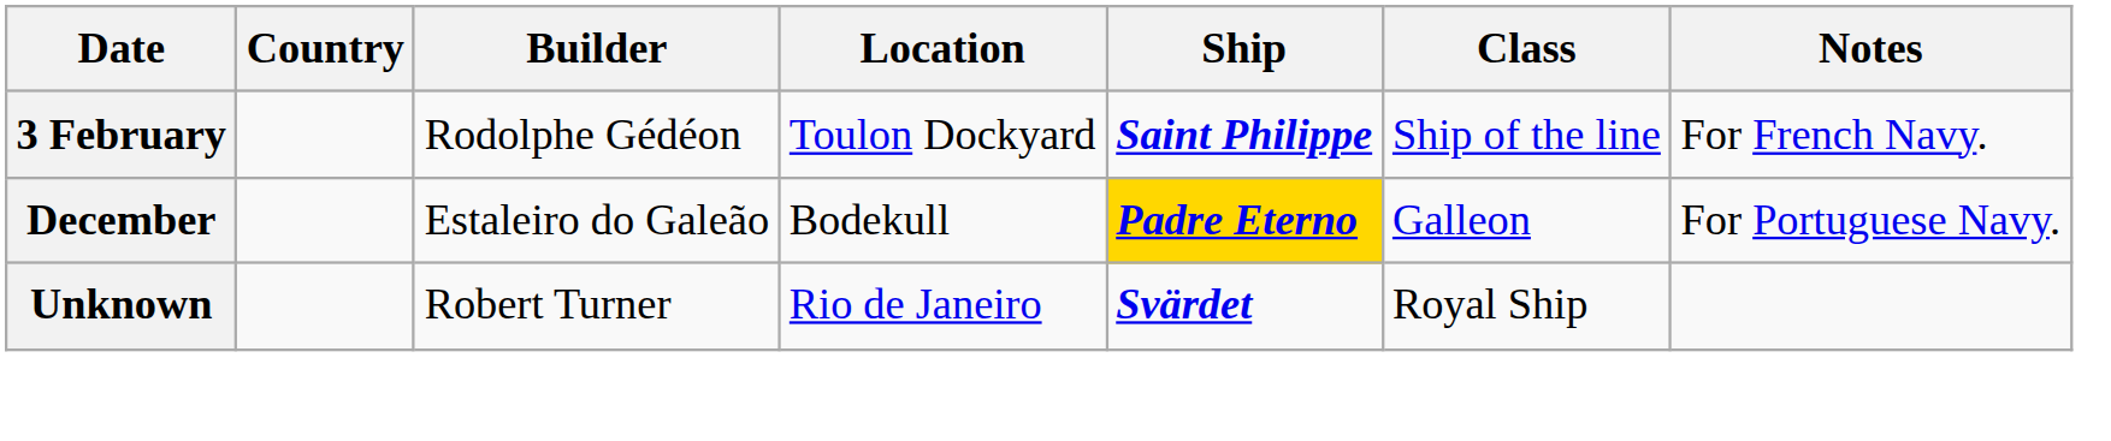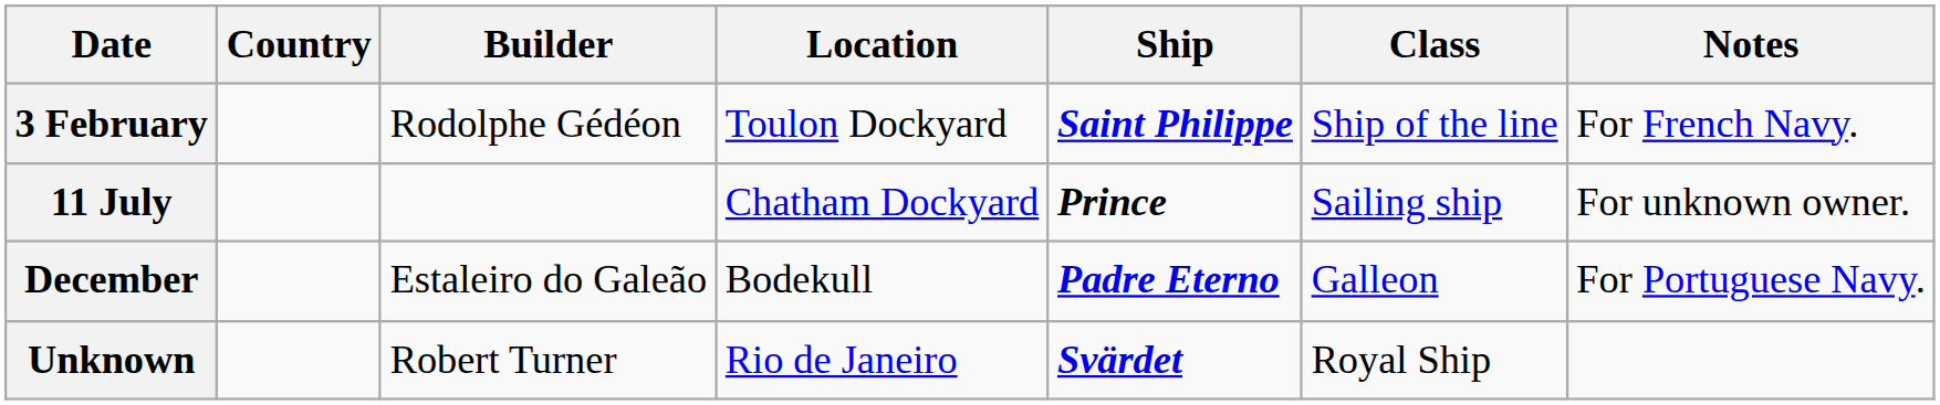 <table class="wikitable sortable" style="font-size:1.00em; line-height:1.5em;">
 <tr>
 <th>Date</th>
 <th>Country</th>
 <th>Builder</th>
 <th>Location</th>
 <th>Ship</th>
 <th>Class</th>
 <th>Notes</th>
 </tr>
 <tr>
 <th>3 February</th>
 <td></td>
 <td>Rodolphe Gédéon</td>
 <td><a href='#'>Toulon</a> Dockyard</td>
 <td><strong><em><a href='#'>Saint Philippe</a></em></strong></td>
 <td><a href='#'>Ship of the line</a></td>
 <td>For <a href='#'>French Navy</a>.</td>
 </tr>
+<tr ---->
+<th>11 July</th>
+<td></td>
+<td></td>
+<td><a href='#'>Chatham Dockyard</a></td>
+<td><strong><em>Prince</em></strong></td>
+<td><a href='#'>Sailing ship</a></td>
+<td>For unknown owner.</td>
+</tr>
 <tr>
 <th>December</th>
 <td></td>
 <td>Estaleiro do Galeão</td>
 <td>Bodekull</td>
-<td style="background: gold;"><strong><em><a href='#'>Padre Eterno</a></em></strong></td>
+<td><strong><em><a href='#'>Padre Eterno</a></em></strong></td>
 <td><a href='#'>Galleon</a></td>
 <td>For <a href='#'>Portuguese Navy</a>.</td>
 </tr>
 <tr>
 <th>Unknown</th>
 <td></td>
 <td>Robert Turner</td>
 <td><a href='#'>Rio de Janeiro</a></td>
 <td><strong><em><a href='#'>Svärdet</a></em></strong></td>
 <td>Royal Ship</td>
 <td></td>
 </tr>
 </table>
